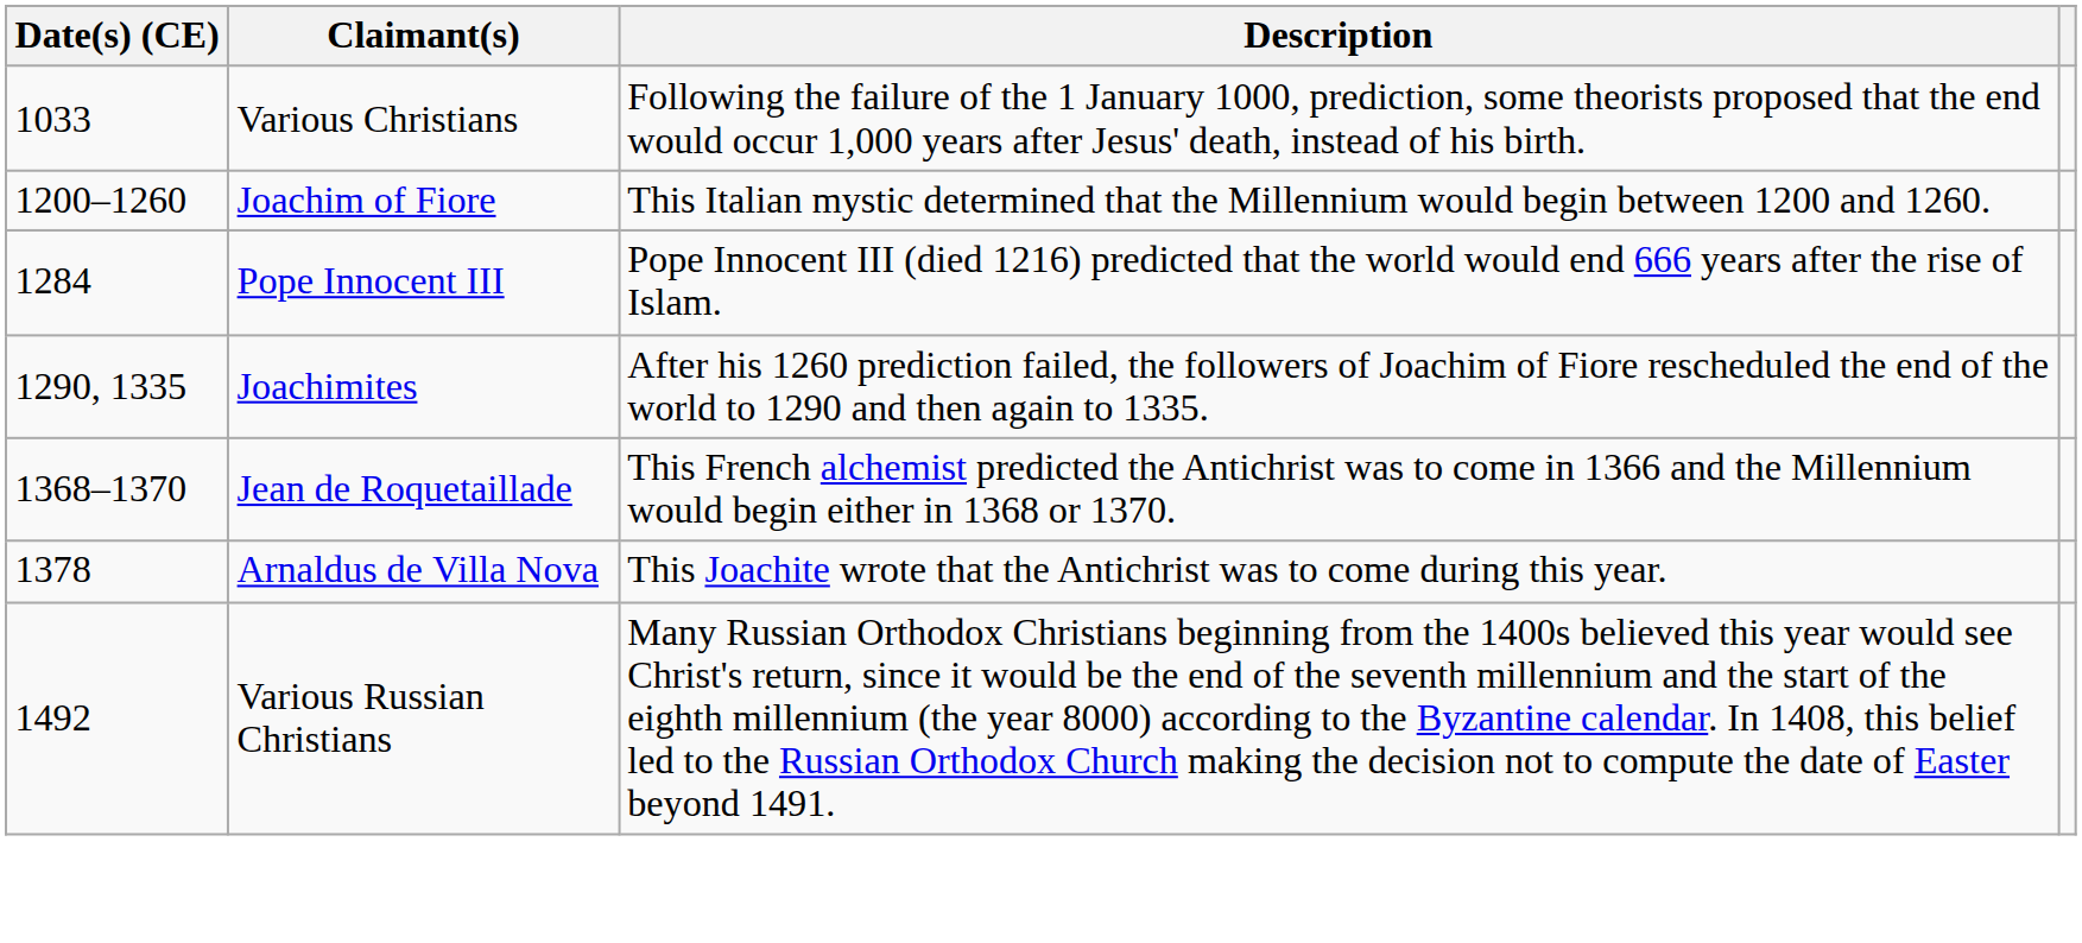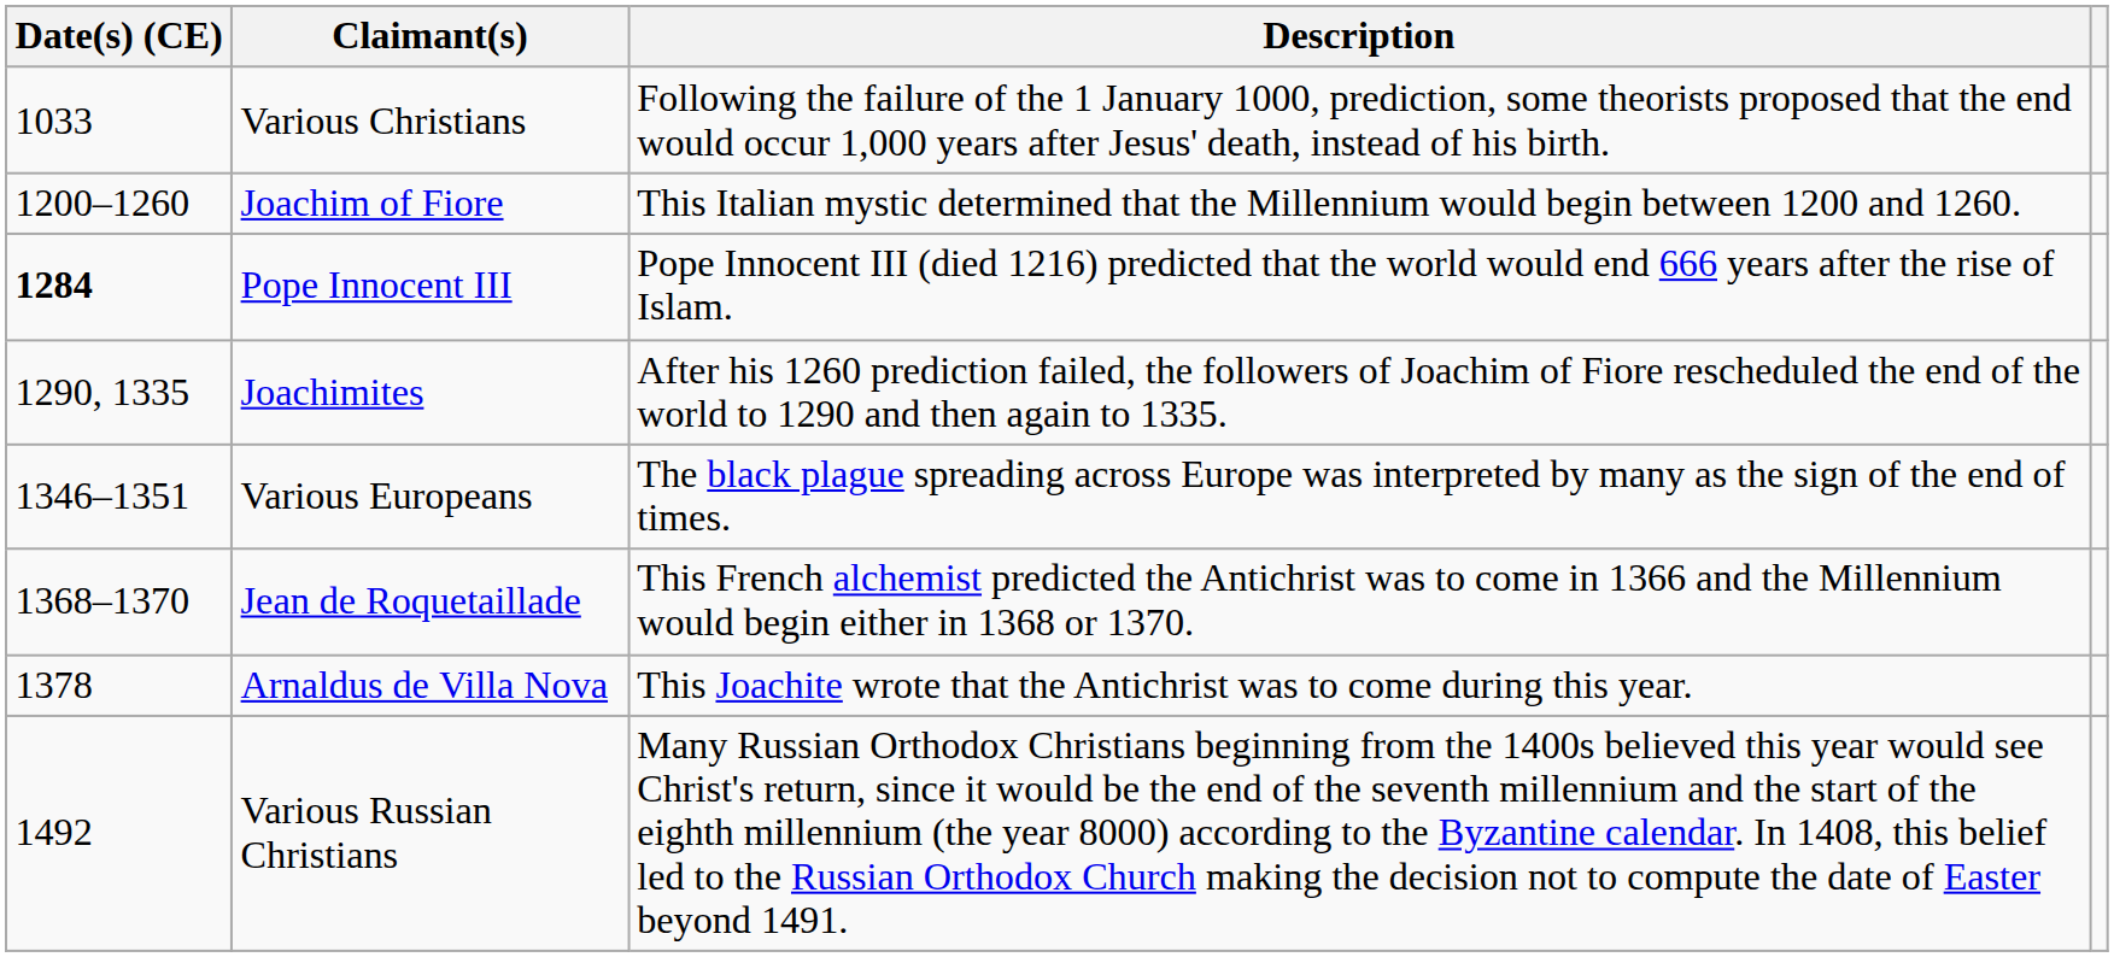 <table class="wikitable">
 <tr>
 <th>Date(s) (CE)</th>
 <th>Claimant(s)</th>
 <th>Description</th>
 <th></th>
 </tr>
 <tr>
 <td>1033</td>
 <td>Various Christians</td>
 <td>Following the failure of the 1 January 1000, prediction, some theorists proposed that the end would occur 1,000 years after Jesus' death, instead of his birth.</td>
 <td align=center><br></td>
 </tr>
 <tr>
 <td>1200–1260</td>
 <td><a href='#'>Joachim of Fiore</a></td>
 <td>This Italian mystic determined that the Millennium would begin between 1200 and 1260.</td>
 <td align=center></td>
 </tr>
 <tr>
-<td>1284</td>
+<td><strong>1284</strong></td>
 <td><a href='#'>Pope&nbsp;Innocent&nbsp;III</a></td>
 <td>Pope Innocent III (died 1216) predicted that the world would end <a href='#'>666</a> years after the rise of Islam.</td>
 <td align=center></td>
 </tr>
 <tr>
 <td>1290, 1335</td>
 <td><a href='#'>Joachimites</a></td>
 <td>After his 1260 prediction failed, the followers of Joachim of Fiore rescheduled the end of the world to 1290 and then again to 1335.</td>
 <td align=center></td>
+</tr>
+<tr>
+<td>1346–1351</td>
+<td>Various Europeans</td>
+<td>The <a href='#'>black plague</a> spreading across Europe was interpreted by many as the sign of the end of times.</td>
+<td align=center><br></td>
 </tr>
 <tr>
 <td>1368–1370</td>
 <td><a href='#'>Jean de Roquetaillade</a></td>
 <td>This French <a href='#'>alchemist</a> predicted the Antichrist was to come in 1366 and the Millennium would begin either in 1368 or 1370.</td>
 <td align=center></td>
 </tr>
 <tr>
 <td>1378</td>
 <td><a href='#'>Arnaldus&nbsp;de&nbsp;Villa&nbsp;Nova</a></td>
 <td>This <a href='#'>Joachite</a> wrote that the Antichrist was to come during this year.</td>
 <td align=center></td>
 </tr>
 <tr>
 <td>1492</td>
 <td>Various Russian Christians</td>
 <td>Many Russian Orthodox Christians beginning from the 1400s believed this year would see Christ's return, since it would be the end of the seventh millennium and the start of the eighth millennium (the year 8000) according to the <a href='#'>Byzantine calendar</a>. In 1408, this belief led to the <a href='#'>Russian Orthodox Church</a> making the decision not to compute the date of <a href='#'>Easter</a> beyond 1491.</td>
 <td align=center></td>
 </tr>
 </table>
